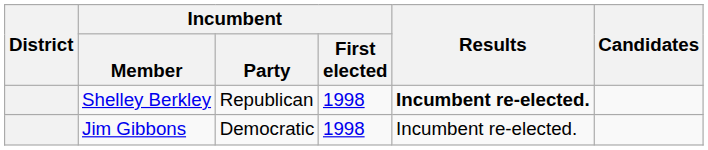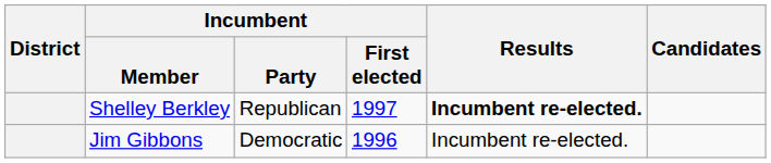 <table class="wikitable sortable">
 <tr>
 <th rowspan=2>District</th>
 <th colspan=3>Incumbent</th>
 <th rowspan=2>Results</th>
 <th rowspan=2 class="unsortable">Candidates</th>
 </tr>
 <tr valign=bottom>
 <th>Member</th>
 <th>Party</th>
 <th>First<br>elected</th>
 </tr>
 <tr>
 <th></th>
 <td><a href='#'>Shelley Berkley</a></td>
 <td>Republican</td>
-<td><a href='#'>1998</a></td>
+<td><a href='#'>1997</a></td>
 <td><strong>Incumbent re-elected.</strong></td>
 <td nowrap></td>
 </tr>
 <tr>
 <th></th>
 <td><a href='#'>Jim Gibbons</a></td>
 <td>Democratic</td>
-<td><a href='#'>1998</a></td>
+<td><a href='#'>1996</a></td>
 <td>Incumbent re-elected.</td>
 <td nowrap></td>
 </tr>
 </table>
